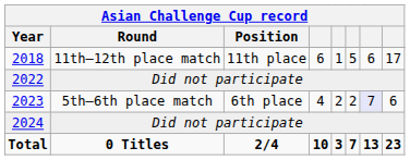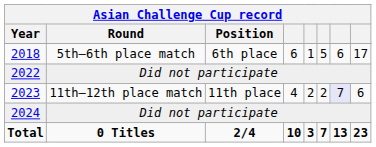 <table class="wikitable" style="text-align: center;">
 <tr>
 <th colspan=8><a href='#'>Asian Challenge Cup record</a></th>
 </tr>
 <tr>
 <th>Year</th>
 <th>Round</th>
 <th>Position</th>
 <th></th>
 <th></th>
 <th></th>
 <th></th>
 <th></th>
 </tr>
 <tr>
 </tr>
 <tr>
 <td> <a href='#'>2018</a></td>
-<td>11th–12th place match</td>
-<td>11th place</td>
+<td>5th–6th place match</td>
+<td>6th place</td>
 <td>6</td>
 <td>1</td>
 <td>5</td>
 <td>6</td>
 <td>17</td>
 </tr>
 <tr bgcolor="efefef">
 <td> <a href='#'>2022</a></td>
 <td colspan=8><em>Did not participate</em></td>
 </tr>
 <tr>
 <td> <a href='#'>2023</a></td>
-<td>5th–6th place match</td>
-<td>6th place</td>
+<td>11th–12th place match</td>
+<td>11th place</td>
 <td>4</td>
 <td>2</td>
 <td>2</td>
 <td style="background: lavender;">7</td>
 <td>6</td>
 </tr>
 <tr bgcolor="efefef">
 <td> <a href='#'>2024</a></td>
 <td colspan=8><em>Did not participate</em></td>
 </tr>
 <tr>
 <td><strong>Total</strong></td>
 <td><strong>0 Titles</strong></td>
 <td><strong>2/4</strong></td>
 <td><strong>10</strong></td>
 <td><strong>3</strong></td>
 <td><strong>7</strong></td>
 <td><strong>13</strong></td>
 <td><strong>23</strong></td>
 </tr>
 </table>
